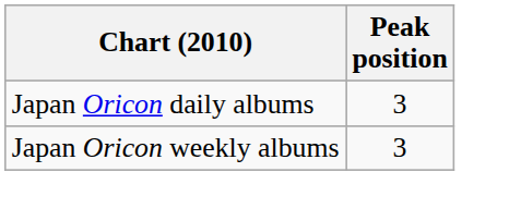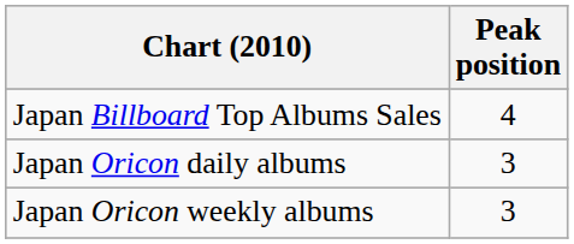 <table class="wikitable sortable">
 <tr>
 <th>Chart (2010)</th>
 <th>Peak<br>position</th>
+</tr>
+<tr>
+<td>Japan <em><a href='#'>Billboard</a></em> Top Albums Sales</td>
+<td align="center">4</td>
 </tr>
 <tr>
 <td>Japan <em><a href='#'>Oricon</a></em> daily albums</td>
 <td align="center">3</td>
 </tr>
 <tr>
 <td>Japan <em>Oricon</em> weekly albums</td>
 <td align="center">3</td>
 </tr>
 </table>
